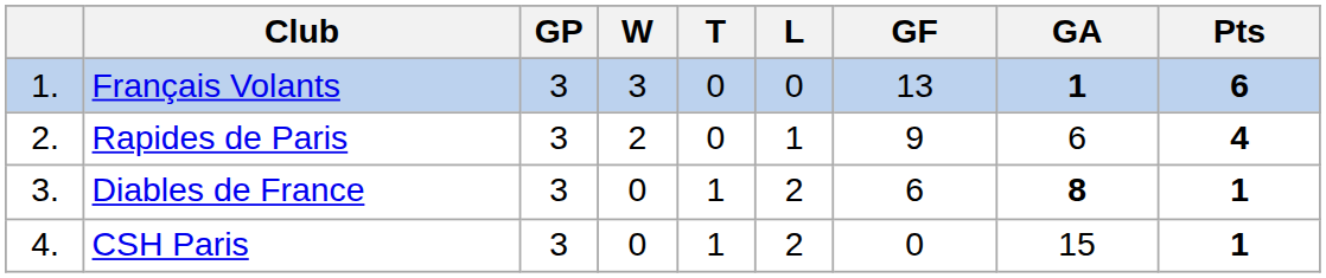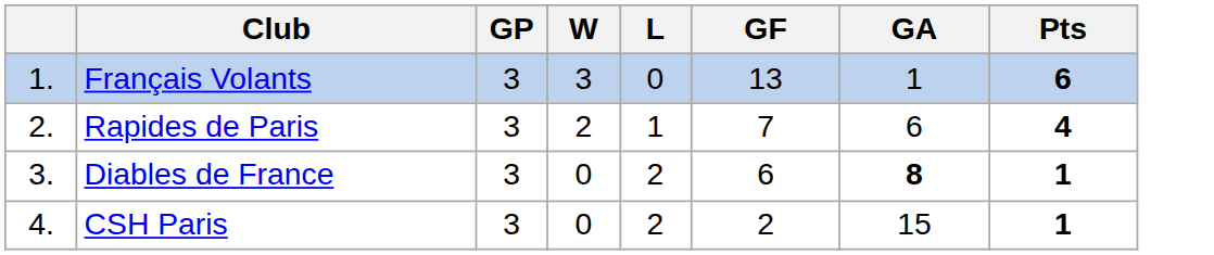 <table class="wikitable">
 <tr>
 <th width="30"></th>
 <th width="200">Club</th>
 <th width="30">GP</th>
 <th width="30">W</th>
-<th width="30">T</th>
 <th width="30">L</th>
 <th width="70">GF</th>
 <th width="70">GA</th>
 <th width="70">Pts</th>
 </tr>
 <tr bgcolor="#BCD2EE" align="center">
 <td>1.</td>
 <td align="left"><a href='#'>Français Volants</a></td>
 <td>3</td>
 <td>3</td>
 <td>0</td>
-<td>0</td>
 <td>13</td>
-<td><strong>1</strong></td>
+<td>1</td>
 <td><strong>6</strong></td>
 </tr>
 <tr bgcolor="#FFFFFF" align="center">
 <td>2.</td>
 <td align="left"><a href='#'>Rapides de Paris</a></td>
 <td>3</td>
 <td>2</td>
-<td>0</td>
 <td>1</td>
-<td>9</td>
+<td>7</td>
 <td>6</td>
 <td><strong>4</strong></td>
 </tr>
 <tr bgcolor="#FFFFFF" align="center">
 <td>3.</td>
 <td align="left"><a href='#'>Diables de France</a></td>
 <td>3</td>
 <td>0</td>
-<td>1</td>
 <td>2</td>
 <td>6</td>
 <td><strong>8</strong></td>
 <td><strong>1</strong></td>
 </tr>
 <tr bgcolor="#FFFFFF" align="center">
 <td>4.</td>
 <td align="left"><a href='#'>CSH Paris</a></td>
 <td>3</td>
 <td>0</td>
-<td>1</td>
 <td>2</td>
-<td>0</td>
+<td>2</td>
 <td>15</td>
 <td><strong>1</strong></td>
 </tr>
 </table>
